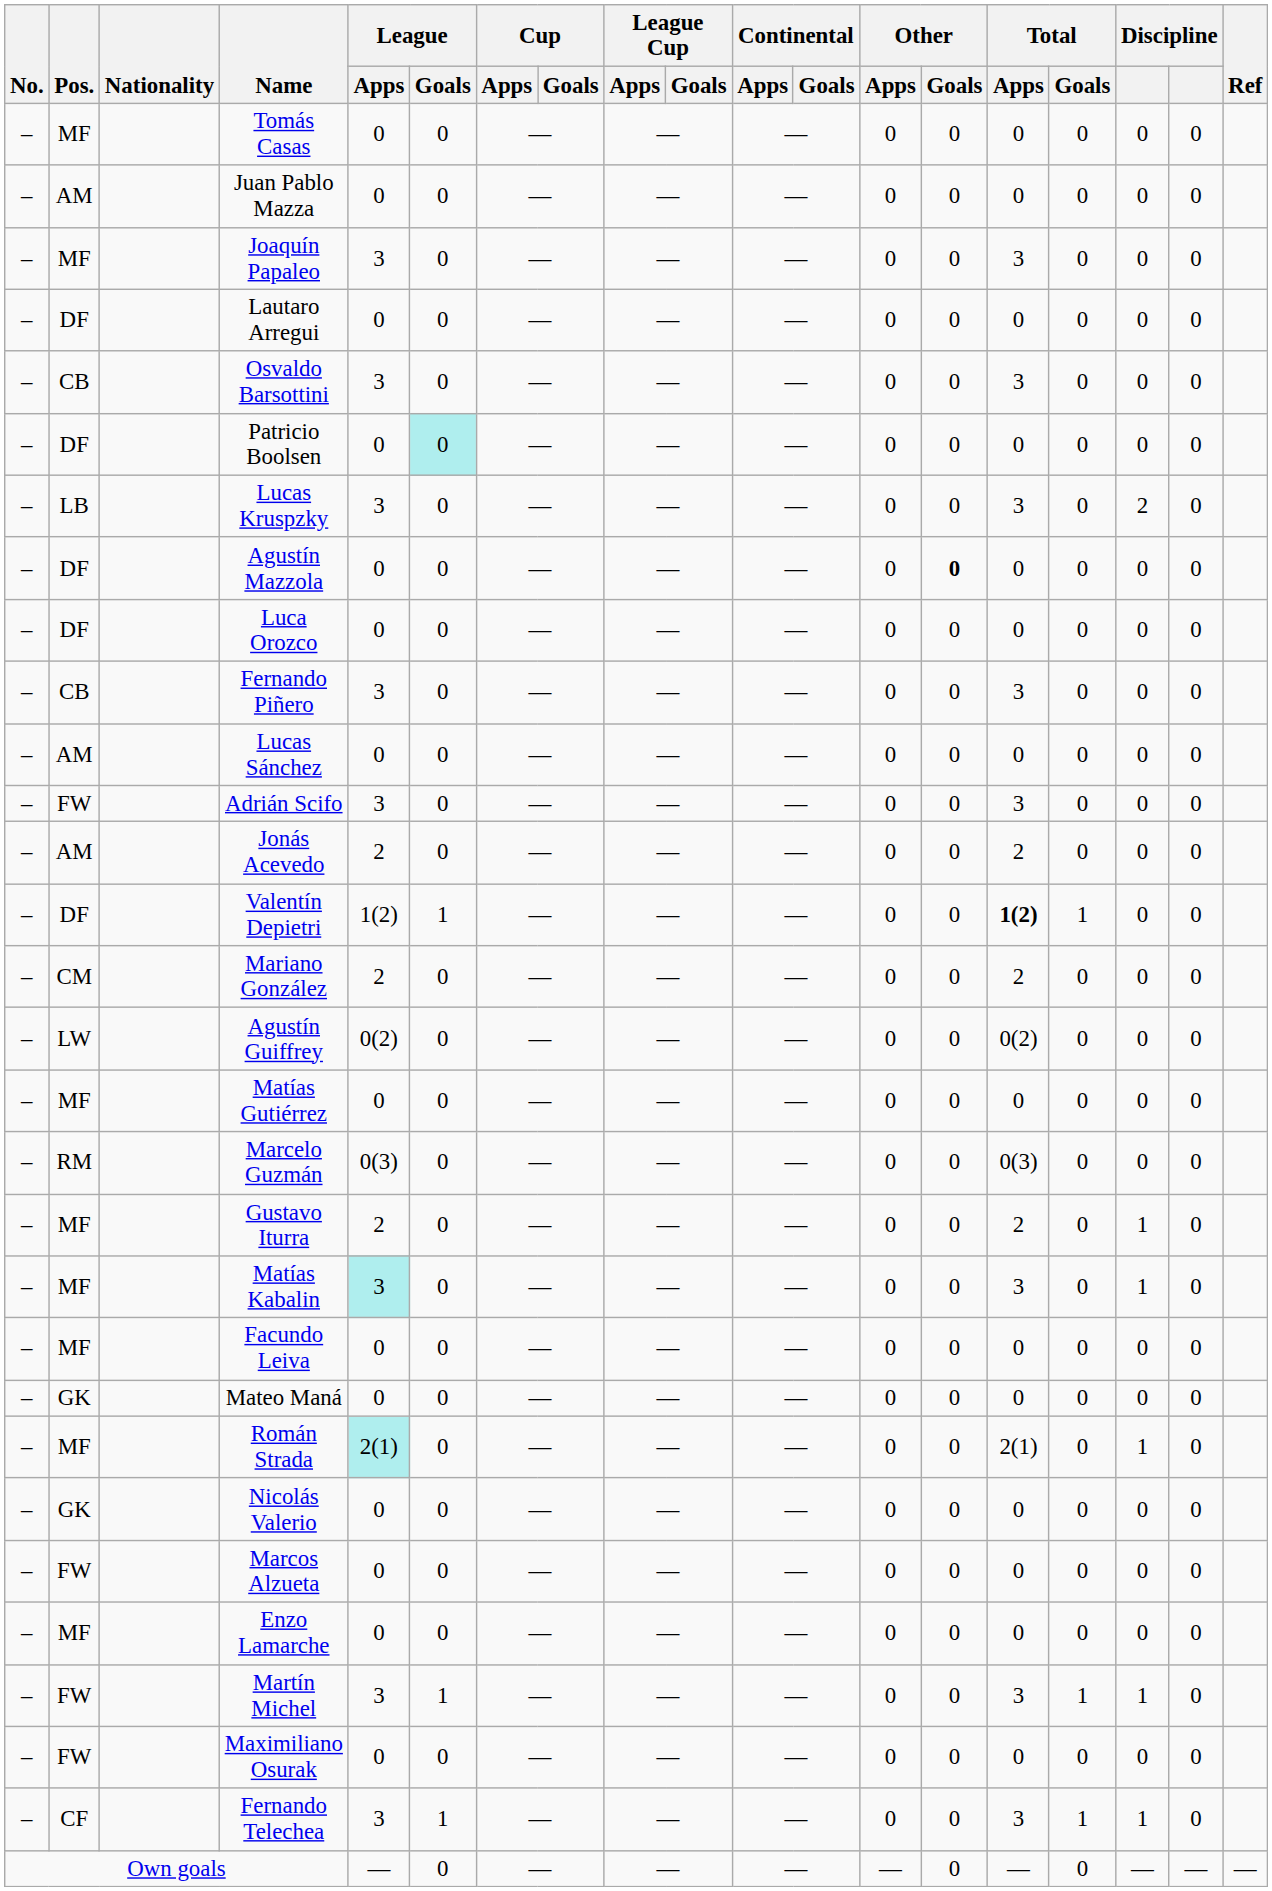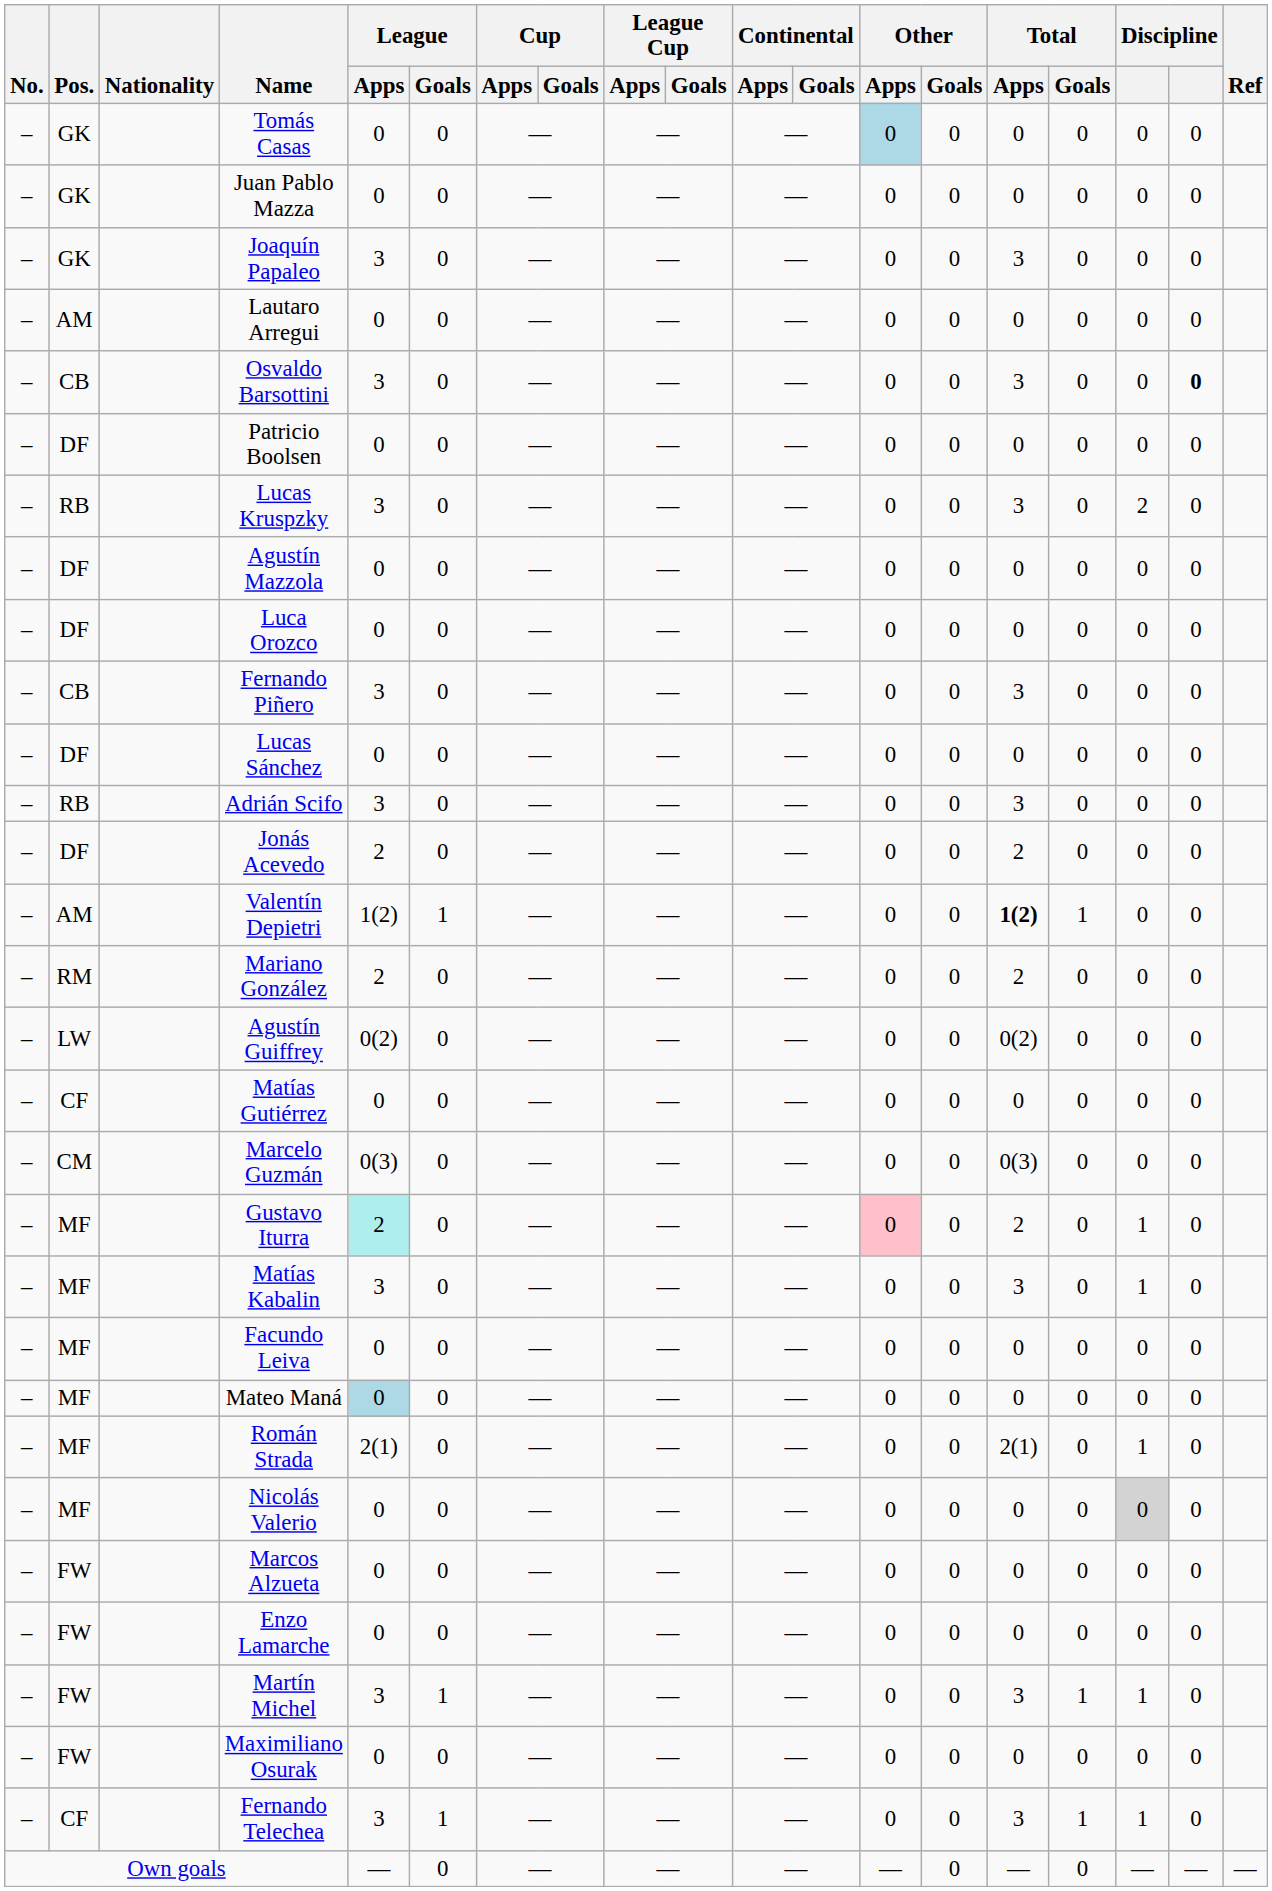 <table class="wikitable" style="text-align:center">
 <tr>
 <th rowspan="2" valign="bottom">No.</th>
 <th rowspan="2" valign="bottom">Pos.</th>
 <th rowspan="2" valign="bottom">Nationality</th>
 <th rowspan="2" valign="bottom" width="200">Name</th>
 <th colspan="2" width="85">League</th>
 <th colspan="2" width="85">Cup</th>
 <th colspan="2" width="85">League Cup</th>
 <th colspan="2" width="85">Continental</th>
 <th colspan="2" width="85">Other</th>
 <th colspan="2" width="85">Total</th>
 <th colspan="2" width="85">Discipline</th>
 <th rowspan="2" valign="bottom">Ref</th>
 </tr>
 <tr>
 <th>Apps</th>
 <th>Goals</th>
 <th>Apps</th>
 <th>Goals</th>
 <th>Apps</th>
 <th>Goals</th>
 <th>Apps</th>
 <th>Goals</th>
 <th>Apps</th>
 <th>Goals</th>
 <th>Apps</th>
 <th>Goals</th>
 <th></th>
 <th></th>
 </tr>
 <tr>
 <td align="center">–</td>
-<td align="center">MF</td>
+<td align="center">GK</td>
 <td align="center"></td>
 <td align="center"><a href='#'>Tomás Casas</a></td>
 <td>0</td>
 <td>0</td>
 <td colspan="2">—</td>
 <td colspan="2">—</td>
 <td colspan="2">—</td>
-<td>0</td>
+<td style="background: lightblue;">0</td>
 <td>0</td>
 <td>0</td>
 <td>0</td>
 <td>0</td>
 <td>0</td>
 <td></td>
 </tr>
 <tr>
 <td align="center">–</td>
-<td align="center">AM</td>
+<td align="center">GK</td>
 <td align="center"></td>
 <td align="center">Juan Pablo Mazza</td>
 <td>0</td>
 <td>0</td>
 <td colspan="2">—</td>
 <td colspan="2">—</td>
 <td colspan="2">—</td>
 <td>0</td>
 <td>0</td>
 <td>0</td>
 <td>0</td>
 <td>0</td>
 <td>0</td>
 <td></td>
 </tr>
 <tr>
 <td align="center">–</td>
-<td align="center">MF</td>
+<td align="center">GK</td>
 <td align="center"></td>
 <td align="center"><a href='#'>Joaquín Papaleo</a></td>
 <td>3</td>
 <td>0</td>
 <td colspan="2">—</td>
 <td colspan="2">—</td>
 <td colspan="2">—</td>
 <td>0</td>
 <td>0</td>
 <td>3</td>
 <td>0</td>
 <td>0</td>
 <td>0</td>
 <td></td>
 </tr>
 <tr>
 <td align="center">–</td>
-<td align="center">DF</td>
+<td align="center">AM</td>
 <td align="center"></td>
 <td align="center">Lautaro Arregui</td>
 <td>0</td>
 <td>0</td>
 <td colspan="2">—</td>
 <td colspan="2">—</td>
 <td colspan="2">—</td>
 <td>0</td>
 <td>0</td>
 <td>0</td>
 <td>0</td>
 <td>0</td>
 <td>0</td>
 <td></td>
 </tr>
 <tr>
 <td align="center">–</td>
 <td align="center">CB</td>
 <td align="center"></td>
 <td align="center"><a href='#'>Osvaldo Barsottini</a></td>
 <td>3</td>
 <td>0</td>
 <td colspan="2">—</td>
 <td colspan="2">—</td>
 <td colspan="2">—</td>
 <td>0</td>
 <td>0</td>
 <td>3</td>
 <td>0</td>
 <td>0</td>
-<td>0</td>
+<td><strong>0</strong></td>
 <td></td>
 </tr>
 <tr>
 <td align="center">–</td>
 <td align="center">DF</td>
 <td align="center"></td>
 <td align="center">Patricio Boolsen</td>
 <td>0</td>
-<td style="background: paleturquoise;">0</td>
+<td>0</td>
 <td colspan="2">—</td>
 <td colspan="2">—</td>
 <td colspan="2">—</td>
 <td>0</td>
 <td>0</td>
 <td>0</td>
 <td>0</td>
 <td>0</td>
 <td>0</td>
 <td></td>
 </tr>
 <tr>
 <td align="center">–</td>
-<td align="center">LB</td>
+<td align="center">RB</td>
 <td align="center"></td>
 <td align="center"><a href='#'>Lucas Kruspzky</a></td>
 <td>3</td>
 <td>0</td>
 <td colspan="2">—</td>
 <td colspan="2">—</td>
 <td colspan="2">—</td>
 <td>0</td>
 <td>0</td>
 <td>3</td>
 <td>0</td>
 <td>2</td>
 <td>0</td>
 <td></td>
 </tr>
 <tr>
 <td align="center">–</td>
 <td align="center">DF</td>
 <td align="center"></td>
 <td align="center"><a href='#'>Agustín Mazzola</a></td>
 <td>0</td>
 <td>0</td>
 <td colspan="2">—</td>
 <td colspan="2">—</td>
 <td colspan="2">—</td>
 <td>0</td>
-<td><strong>0</strong></td>
+<td>0</td>
 <td>0</td>
 <td>0</td>
 <td>0</td>
 <td>0</td>
 <td></td>
 </tr>
 <tr>
 <td align="center">–</td>
 <td align="center">DF</td>
 <td align="center"></td>
 <td align="center"><a href='#'>Luca Orozco</a></td>
 <td>0</td>
 <td>0</td>
 <td colspan="2">—</td>
 <td colspan="2">—</td>
 <td colspan="2">—</td>
 <td>0</td>
 <td>0</td>
 <td>0</td>
 <td>0</td>
 <td>0</td>
 <td>0</td>
 <td></td>
 </tr>
 <tr>
 <td align="center">–</td>
 <td align="center">CB</td>
 <td align="center"></td>
 <td align="center"><a href='#'>Fernando Piñero</a></td>
 <td>3</td>
 <td>0</td>
 <td colspan="2">—</td>
 <td colspan="2">—</td>
 <td colspan="2">—</td>
 <td>0</td>
 <td>0</td>
 <td>3</td>
 <td>0</td>
 <td>0</td>
 <td>0</td>
 <td></td>
 </tr>
 <tr>
 <td align="center">–</td>
-<td align="center">AM</td>
+<td align="center">DF</td>
 <td align="center"></td>
 <td align="center"><a href='#'>Lucas Sánchez</a></td>
 <td>0</td>
 <td>0</td>
 <td colspan="2">—</td>
 <td colspan="2">—</td>
 <td colspan="2">—</td>
 <td>0</td>
 <td>0</td>
 <td>0</td>
 <td>0</td>
 <td>0</td>
 <td>0</td>
 <td></td>
 </tr>
 <tr>
 <td align="center">–</td>
-<td align="center">FW</td>
+<td align="center">RB</td>
 <td align="center"></td>
 <td align="center"><a href='#'>Adrián Scifo</a></td>
 <td>3</td>
 <td>0</td>
 <td colspan="2">—</td>
 <td colspan="2">—</td>
 <td colspan="2">—</td>
 <td>0</td>
 <td>0</td>
 <td>3</td>
 <td>0</td>
 <td>0</td>
 <td>0</td>
 <td></td>
 </tr>
 <tr>
 <td align="center">–</td>
-<td align="center">AM</td>
+<td align="center">DF</td>
 <td align="center"></td>
 <td align="center"><a href='#'>Jonás Acevedo</a></td>
 <td>2</td>
 <td>0</td>
 <td colspan="2">—</td>
 <td colspan="2">—</td>
 <td colspan="2">—</td>
 <td>0</td>
 <td>0</td>
 <td>2</td>
 <td>0</td>
 <td>0</td>
 <td>0</td>
 <td></td>
 </tr>
 <tr>
 <td align="center">–</td>
-<td align="center">DF</td>
+<td align="center">AM</td>
 <td align="center"></td>
 <td align="center"><a href='#'>Valentín Depietri</a></td>
 <td>1(2)</td>
 <td>1</td>
 <td colspan="2">—</td>
 <td colspan="2">—</td>
 <td colspan="2">—</td>
 <td>0</td>
 <td>0</td>
 <td><strong>1(2)</strong></td>
 <td>1</td>
 <td>0</td>
 <td>0</td>
 <td></td>
 </tr>
 <tr>
 <td align="center">–</td>
-<td align="center">CM</td>
+<td align="center">RM</td>
 <td align="center"></td>
 <td align="center"><a href='#'>Mariano González</a></td>
 <td>2</td>
 <td>0</td>
 <td colspan="2">—</td>
 <td colspan="2">—</td>
 <td colspan="2">—</td>
 <td>0</td>
 <td>0</td>
 <td>2</td>
 <td>0</td>
 <td>0</td>
 <td>0</td>
 <td></td>
 </tr>
 <tr>
 <td align="center">–</td>
 <td align="center">LW</td>
 <td align="center"></td>
 <td align="center"><a href='#'>Agustín Guiffrey</a></td>
 <td>0(2)</td>
 <td>0</td>
 <td colspan="2">—</td>
 <td colspan="2">—</td>
 <td colspan="2">—</td>
 <td>0</td>
 <td>0</td>
 <td>0(2)</td>
 <td>0</td>
 <td>0</td>
 <td>0</td>
 <td></td>
 </tr>
 <tr>
 <td align="center">–</td>
-<td align="center">MF</td>
+<td align="center">CF</td>
 <td align="center"></td>
 <td align="center"><a href='#'>Matías Gutiérrez</a></td>
 <td>0</td>
 <td>0</td>
 <td colspan="2">—</td>
 <td colspan="2">—</td>
 <td colspan="2">—</td>
 <td>0</td>
 <td>0</td>
 <td>0</td>
 <td>0</td>
 <td>0</td>
 <td>0</td>
 <td></td>
 </tr>
 <tr>
 <td align="center">–</td>
-<td align="center">RM</td>
+<td align="center">CM</td>
 <td align="center"></td>
 <td align="center"><a href='#'>Marcelo Guzmán</a></td>
 <td>0(3)</td>
 <td>0</td>
 <td colspan="2">—</td>
 <td colspan="2">—</td>
 <td colspan="2">—</td>
 <td>0</td>
 <td>0</td>
 <td>0(3)</td>
 <td>0</td>
 <td>0</td>
 <td>0</td>
 <td></td>
 </tr>
 <tr>
 <td align="center">–</td>
 <td align="center">MF</td>
 <td align="center"></td>
 <td align="center"><a href='#'>Gustavo Iturra</a></td>
-<td>2</td>
+<td style="background: paleturquoise;">2</td>
 <td>0</td>
 <td colspan="2">—</td>
 <td colspan="2">—</td>
 <td colspan="2">—</td>
-<td>0</td>
+<td style="background: pink;">0</td>
 <td>0</td>
 <td>2</td>
 <td>0</td>
 <td>1</td>
 <td>0</td>
 <td></td>
 </tr>
 <tr>
 <td align="center">–</td>
 <td align="center">MF</td>
 <td align="center"></td>
 <td align="center"><a href='#'>Matías Kabalin</a></td>
-<td style="background: paleturquoise;">3</td>
+<td>3</td>
 <td>0</td>
 <td colspan="2">—</td>
 <td colspan="2">—</td>
 <td colspan="2">—</td>
 <td>0</td>
 <td>0</td>
 <td>3</td>
 <td>0</td>
 <td>1</td>
 <td>0</td>
 <td></td>
 </tr>
 <tr>
 <td align="center">–</td>
 <td align="center">MF</td>
 <td align="center"></td>
 <td align="center"><a href='#'>Facundo Leiva</a></td>
 <td>0</td>
 <td>0</td>
 <td colspan="2">—</td>
 <td colspan="2">—</td>
 <td colspan="2">—</td>
 <td>0</td>
 <td>0</td>
 <td>0</td>
 <td>0</td>
 <td>0</td>
 <td>0</td>
 <td></td>
 </tr>
 <tr>
 <td align="center">–</td>
-<td align="center">GK</td>
+<td align="center">MF</td>
 <td align="center"></td>
 <td align="center">Mateo Maná</td>
-<td>0</td>
+<td style="background: lightblue;">0</td>
 <td>0</td>
 <td colspan="2">—</td>
 <td colspan="2">—</td>
 <td colspan="2">—</td>
 <td>0</td>
 <td>0</td>
 <td>0</td>
 <td>0</td>
 <td>0</td>
 <td>0</td>
 <td></td>
 </tr>
 <tr>
 <td align="center">–</td>
 <td align="center">MF</td>
 <td align="center"></td>
 <td align="center"><a href='#'>Román Strada</a></td>
-<td style="background: paleturquoise;">2(1)</td>
+<td>2(1)</td>
 <td>0</td>
 <td colspan="2">—</td>
 <td colspan="2">—</td>
 <td colspan="2">—</td>
 <td>0</td>
 <td>0</td>
 <td>2(1)</td>
 <td>0</td>
 <td>1</td>
 <td>0</td>
 <td></td>
 </tr>
 <tr>
 <td align="center">–</td>
-<td align="center">GK</td>
+<td align="center">MF</td>
 <td align="center"></td>
 <td align="center"><a href='#'>Nicolás Valerio</a></td>
 <td>0</td>
 <td>0</td>
 <td colspan="2">—</td>
 <td colspan="2">—</td>
 <td colspan="2">—</td>
 <td>0</td>
 <td>0</td>
 <td>0</td>
 <td>0</td>
-<td>0</td>
+<td style="background: lightgrey;">0</td>
 <td>0</td>
 <td></td>
 </tr>
 <tr>
 <td align="center">–</td>
 <td align="center">FW</td>
 <td align="center"></td>
 <td align="center"><a href='#'>Marcos Alzueta</a></td>
 <td>0</td>
 <td>0</td>
 <td colspan="2">—</td>
 <td colspan="2">—</td>
 <td colspan="2">—</td>
 <td>0</td>
 <td>0</td>
 <td>0</td>
 <td>0</td>
 <td>0</td>
 <td>0</td>
 <td></td>
 </tr>
 <tr>
 <td align="center">–</td>
-<td align="center">MF</td>
+<td align="center">FW</td>
 <td align="center"></td>
 <td align="center"><a href='#'>Enzo Lamarche</a></td>
 <td>0</td>
 <td>0</td>
 <td colspan="2">—</td>
 <td colspan="2">—</td>
 <td colspan="2">—</td>
 <td>0</td>
 <td>0</td>
 <td>0</td>
 <td>0</td>
 <td>0</td>
 <td>0</td>
 <td></td>
 </tr>
 <tr>
 <td align="center">–</td>
 <td align="center">FW</td>
 <td align="center"></td>
 <td align="center"><a href='#'>Martín Michel</a></td>
 <td>3</td>
 <td>1</td>
 <td colspan="2">—</td>
 <td colspan="2">—</td>
 <td colspan="2">—</td>
 <td>0</td>
 <td>0</td>
 <td>3</td>
 <td>1</td>
 <td>1</td>
 <td>0</td>
 <td></td>
 </tr>
 <tr>
 <td align="center">–</td>
 <td align="center">FW</td>
 <td align="center"></td>
 <td align="center"><a href='#'>Maximiliano Osurak</a></td>
 <td>0</td>
 <td>0</td>
 <td colspan="2">—</td>
 <td colspan="2">—</td>
 <td colspan="2">—</td>
 <td>0</td>
 <td>0</td>
 <td>0</td>
 <td>0</td>
 <td>0</td>
 <td>0</td>
 <td></td>
 </tr>
 <tr>
 <td align="center">–</td>
 <td align="center">CF</td>
 <td align="center"></td>
 <td align="center"><a href='#'>Fernando Telechea</a></td>
 <td>3</td>
 <td>1</td>
 <td colspan="2">—</td>
 <td colspan="2">—</td>
 <td colspan="2">—</td>
 <td>0</td>
 <td>0</td>
 <td>3</td>
 <td>1</td>
 <td>1</td>
 <td>0</td>
 <td></td>
 </tr>
 <tr>
 <td colspan="4" align="center"><a href='#'>Own goals</a></td>
 <td>—</td>
 <td>0</td>
 <td colspan="2">—</td>
 <td colspan="2">—</td>
 <td colspan="2">—</td>
 <td>—</td>
 <td>0</td>
 <td>—</td>
 <td>0</td>
 <td>—</td>
 <td>—</td>
 <td>—</td>
 </tr>
 </table>
